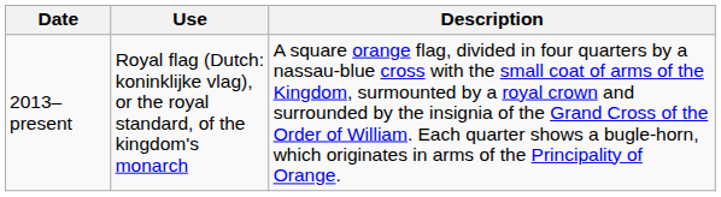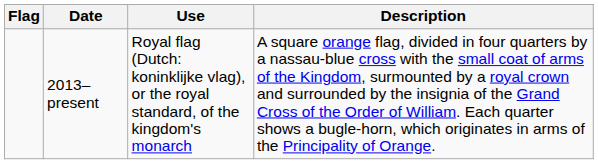 <table class="wikitable">
 <tr style="background:#efefef;">
+<th>Flag</th>
 <th style="width:150px;">Date</th>
 <th style="width:250px;">Use</th>
 <th style="width:1024px;">Description</th>
 </tr>
 <tr>
+<td></td>
 <td>2013–present</td>
 <td>Royal flag (Dutch: koninklijke vlag), or the royal standard, of the kingdom's <a href='#'>monarch</a></td>
 <td>A square <a href='#'>orange</a> flag, divided in four quarters by a nassau-blue <a href='#'>cross</a> with the <a href='#'>small coat of arms of the Kingdom</a>, surmounted by a <a href='#'>royal crown</a> and surrounded by the insignia of the <a href='#'>Grand Cross of the Order of William</a>. Each quarter shows a bugle-horn, which originates in arms of the <a href='#'>Principality of Orange</a>.</td>
 </tr>
 </table>
